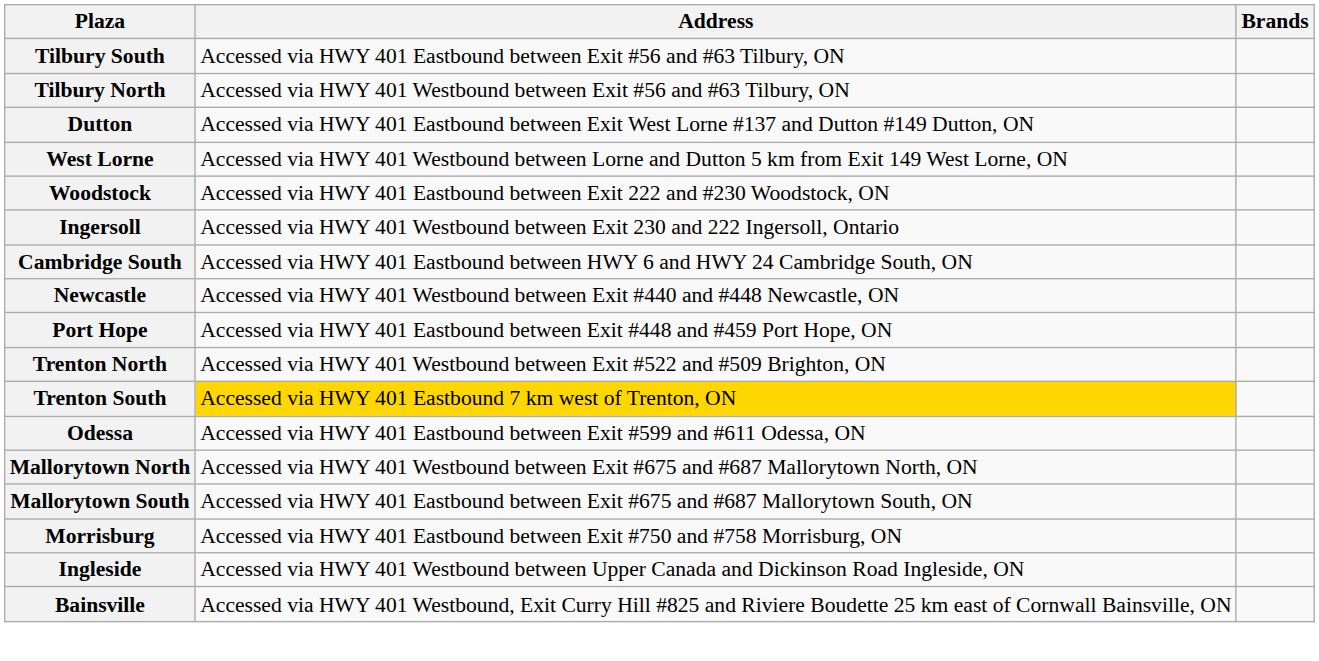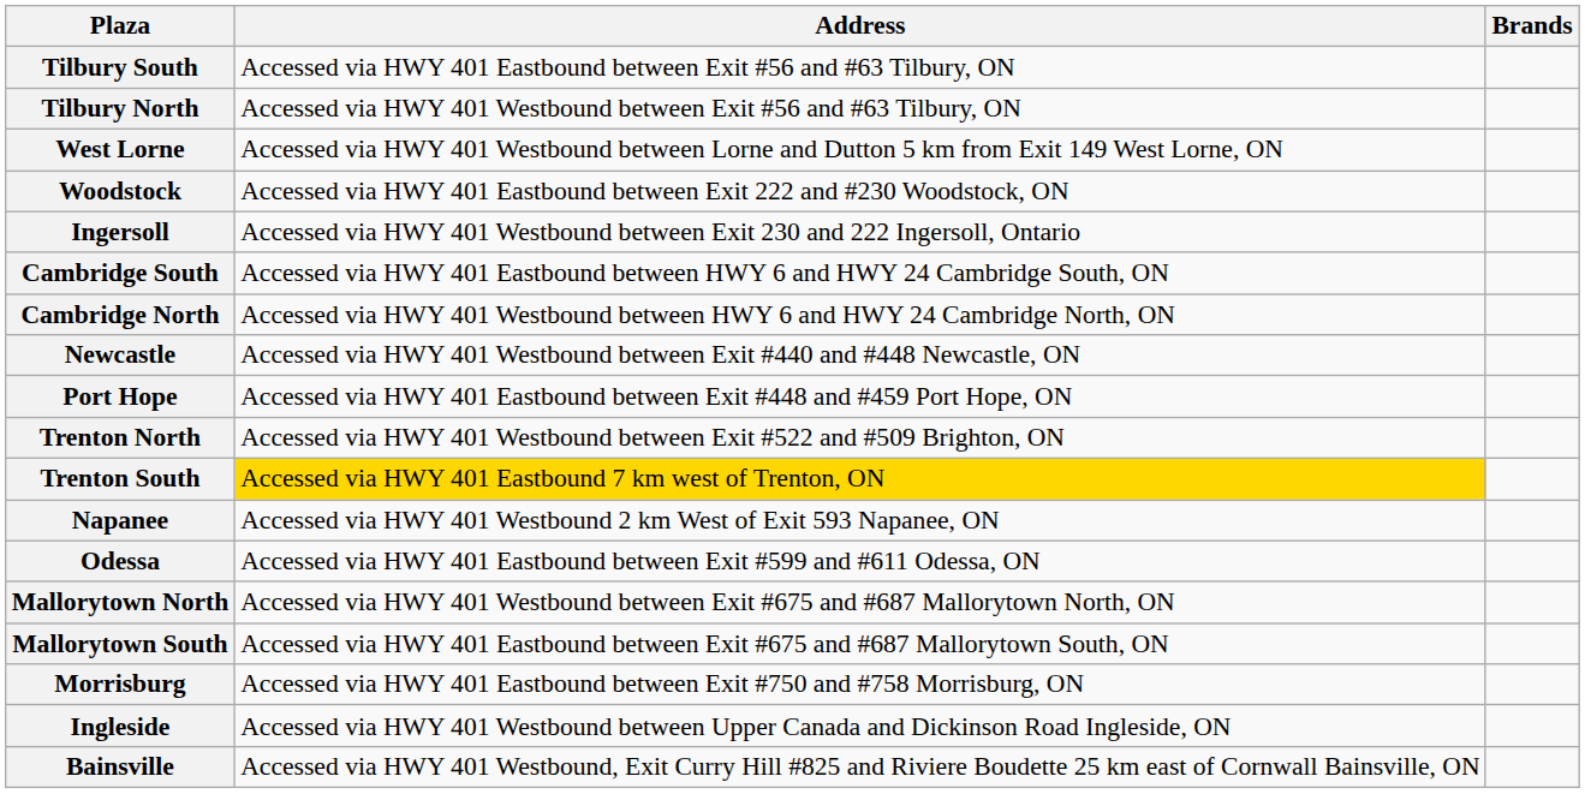 <table class="wikitable">
 <tr>
 <th scope="col">Plaza</th>
 <th scope="col">Address</th>
 <th scope="col">Brands</th>
 </tr>
 <tr>
 <th scope="row">Tilbury South</th>
 <td>Accessed via HWY 401 Eastbound between Exit #56 and #63 Tilbury, ON</td>
 <td></td>
 </tr>
 <tr>
 <th scope="row">Tilbury North</th>
 <td>Accessed via HWY 401 Westbound between Exit #56 and #63 Tilbury, ON</td>
-<td></td>
-</tr>
-<tr>
-<th scope="row">Dutton</th>
-<td>Accessed via HWY 401 Eastbound between Exit West Lorne #137 and Dutton #149 Dutton, ON</td>
 <td></td>
 </tr>
 <tr>
 <th scope="row">West Lorne</th>
 <td>Accessed via HWY 401 Westbound between Lorne and Dutton 5 km from Exit 149 West Lorne, ON</td>
 <td></td>
 </tr>
 <tr>
 <th scope="row">Woodstock</th>
 <td>Accessed via HWY 401 Eastbound between Exit 222 and #230 Woodstock, ON</td>
 <td></td>
 </tr>
 <tr>
 <th scope="row">Ingersoll</th>
 <td>Accessed via HWY 401 Westbound between Exit 230 and 222 Ingersoll, Ontario</td>
 <td></td>
 </tr>
 <tr>
 <th scope="row">Cambridge South</th>
 <td>Accessed via HWY 401 Eastbound between HWY 6 and HWY 24 Cambridge South, ON</td>
 <td></td>
 </tr>
 <tr>
+<th scope="row">Cambridge North</th>
+<td>Accessed via HWY 401 Westbound between HWY 6 and HWY 24 Cambridge North, ON</td>
+<td></td>
+</tr>
+<tr>
 <th scope="row">Newcastle</th>
 <td>Accessed via HWY 401 Westbound between Exit #440 and #448 Newcastle, ON</td>
 <td></td>
 </tr>
 <tr>
 <th scope="row">Port Hope</th>
 <td>Accessed via HWY 401 Eastbound between Exit #448 and #459 Port Hope, ON</td>
 <td></td>
 </tr>
 <tr>
 <th scope="row">Trenton North</th>
 <td>Accessed via HWY 401 Westbound between Exit #522 and #509 Brighton, ON</td>
 <td></td>
 </tr>
 <tr>
 <th scope="row">Trenton South</th>
 <td style="background: gold;">Accessed via HWY 401 Eastbound 7 km west of Trenton, ON</td>
+<td></td>
+</tr>
+<tr>
+<th scope="row">Napanee</th>
+<td>Accessed via HWY 401 Westbound 2 km West of Exit 593 Napanee, ON</td>
 <td></td>
 </tr>
 <tr>
 <th scope="row">Odessa</th>
 <td>Accessed via HWY 401 Eastbound between Exit #599 and #611 Odessa, ON</td>
 <td></td>
 </tr>
 <tr>
 <th scope="row">Mallorytown North</th>
 <td>Accessed via HWY 401 Westbound between Exit #675 and #687 Mallorytown North, ON</td>
 <td></td>
 </tr>
 <tr>
 <th scope="row">Mallorytown South</th>
 <td>Accessed via HWY 401 Eastbound between Exit #675 and #687 Mallorytown South, ON</td>
 <td></td>
 </tr>
 <tr>
 <th scope="row">Morrisburg</th>
 <td>Accessed via HWY 401 Eastbound between Exit #750 and #758 Morrisburg, ON</td>
 <td></td>
 </tr>
 <tr>
 <th scope="row">Ingleside</th>
 <td>Accessed via HWY 401 Westbound between Upper Canada and Dickinson Road Ingleside, ON</td>
 <td></td>
 </tr>
 <tr>
 <th scope="row">Bainsville</th>
 <td>Accessed via HWY 401 Westbound, Exit Curry Hill #825 and Riviere Boudette 25 km east of Cornwall Bainsville, ON</td>
 <td></td>
 </tr>
 </table>
